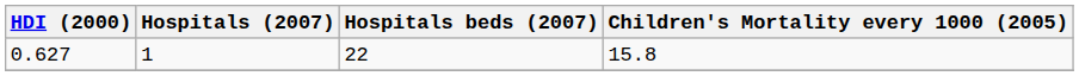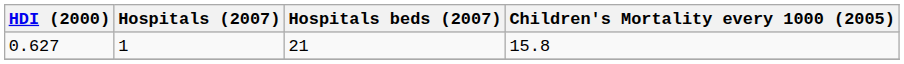 <table class="wikitable" border="1">
 <tr>
 <th><a href='#'>HDI</a> (2000)</th>
 <th>Hospitals (2007)</th>
 <th>Hospitals beds (2007)</th>
 <th>Children's Mortality every 1000 (2005)</th>
 </tr>
 <tr>
 <td>0.627</td>
 <td>1</td>
-<td>22</td>
+<td>21</td>
 <td>15.8</td>
 </tr>
 <tr>
 </tr>
 </table>
